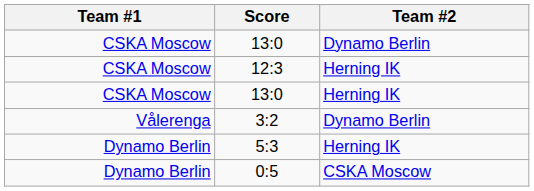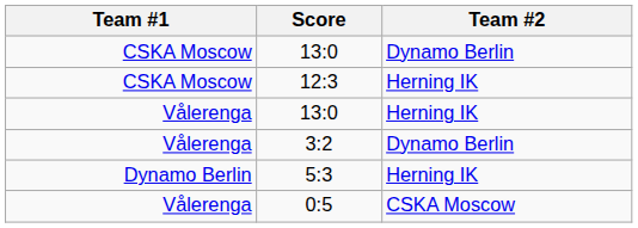 <table class="wikitable" style="text-align: center;">
 <tr>
 <th width=22%>Team #1</th>
 <th width=11%>Score</th>
 <th width=22%>Team #2</th>
 </tr>
 <tr>
 <td style="text-align: right;"><a href='#'>CSKA Moscow</a> </td>
 <td>13:0</td>
 <td style="text-align: left;"> <a href='#'>Dynamo Berlin</a></td>
 </tr>
 <tr>
 <td style="text-align: right;"><a href='#'>CSKA Moscow</a> </td>
 <td>12:3</td>
 <td style="text-align: left;"> <a href='#'>Herning IK</a></td>
 </tr>
 <tr>
-<td style="text-align: right;"><a href='#'>CSKA Moscow</a> </td>
+<td style="text-align: right;"><a href='#'>Vålerenga</a> </td>
 <td>13:0</td>
 <td style="text-align: left;"> <a href='#'>Herning IK</a></td>
 </tr>
 <tr>
 <td style="text-align: right;"><a href='#'>Vålerenga</a> </td>
 <td>3:2</td>
 <td style="text-align: left;"> <a href='#'>Dynamo Berlin</a></td>
 </tr>
 <tr>
 <td style="text-align: right;"><a href='#'>Dynamo Berlin</a> </td>
 <td>5:3</td>
 <td style="text-align: left;"> <a href='#'>Herning IK</a></td>
 </tr>
 <tr>
-<td style="text-align: right;"><a href='#'>Dynamo Berlin</a> </td>
+<td style="text-align: right;"><a href='#'>Vålerenga</a> </td>
 <td>0:5</td>
 <td style="text-align: left;"> <a href='#'>CSKA Moscow</a></td>
 </tr>
 </table>
